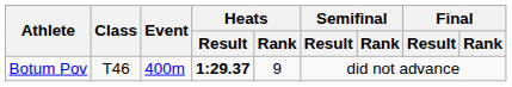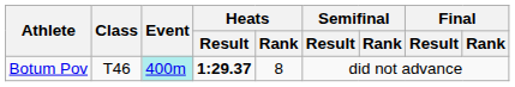 <table class=wikitable style="font-size:90%">
 <tr>
 <th rowspan="2">Athlete</th>
 <th rowspan="2">Class</th>
 <th rowspan="2">Event</th>
 <th colspan="2">Heats</th>
 <th colspan="2">Semifinal</th>
 <th colspan="2">Final</th>
 </tr>
 <tr>
 <th>Result</th>
 <th>Rank</th>
 <th>Result</th>
 <th>Rank</th>
 <th>Result</th>
 <th>Rank</th>
 </tr>
 <tr>
 <td><a href='#'>Botum Pov</a></td>
 <td style="text-align:center;">T46</td>
-<td><a href='#'>400m</a></td>
+<td style="background: paleturquoise;"><a href='#'>400m</a></td>
 <td style="text-align:center;"><strong>1:29.37</strong></td>
-<td style="text-align:center;">9</td>
+<td style="text-align:center;">8</td>
 <td style="text-align:center;" colspan="4">did not advance</td>
 </tr>
 </table>
